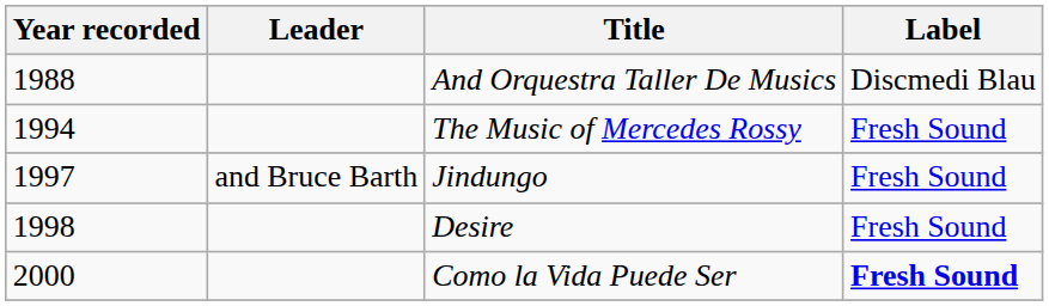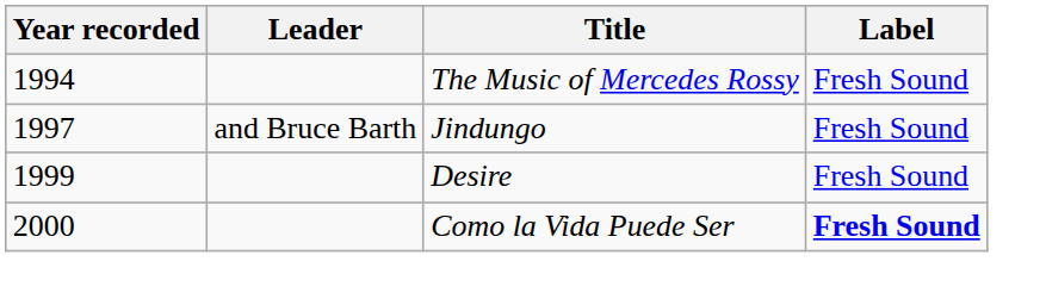 <table class="wikitable sortable">
 <tr>
 <th align="center">Year recorded</th>
 <th>Leader</th>
 <th>Title</th>
 <th>Label</th>
-</tr>
-<tr>
-<td>1988</td>
-<td></td>
-<td><em>And Orquestra Taller De Musics</em></td>
-<td>Discmedi Blau</td>
 </tr>
 <tr>
 <td>1994</td>
 <td></td>
 <td><em>The Music of <a href='#'>Mercedes Rossy</a></em></td>
 <td><a href='#'>Fresh Sound</a></td>
 </tr>
 <tr>
 <td>1997</td>
 <td> and Bruce Barth</td>
 <td><em>Jindungo</em></td>
 <td><a href='#'>Fresh Sound</a></td>
 </tr>
 <tr>
-<td>1998</td>
+<td>1999</td>
 <td></td>
 <td><em>Desire</em></td>
 <td><a href='#'>Fresh Sound</a></td>
 </tr>
 <tr>
 <td>2000</td>
 <td></td>
 <td><em>Como la Vida Puede Ser</em></td>
 <td><strong><a href='#'>Fresh Sound</a></strong></td>
 </tr>
 </table>
